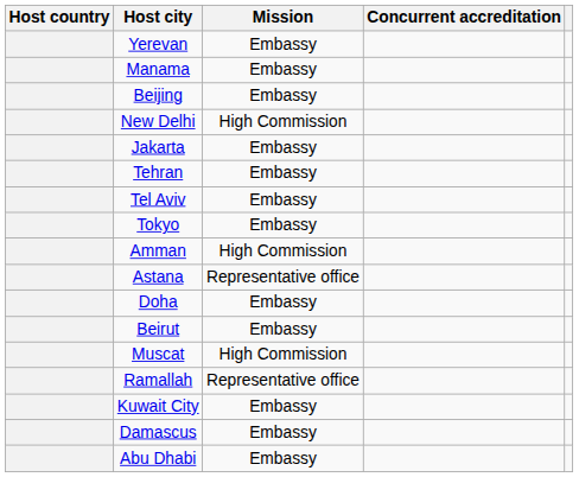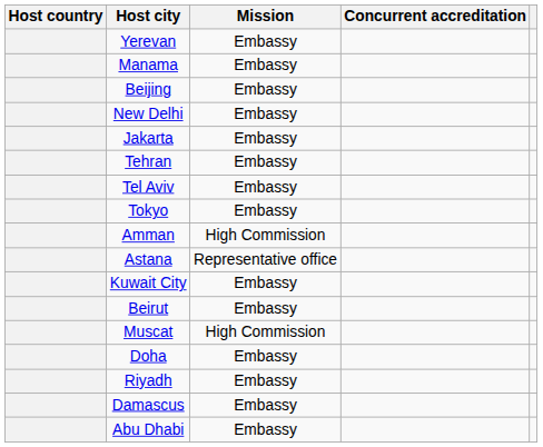 <table class="wikitable plainrowheaders" style="text-align:center;">
 <tr>
 <th scope="col">Host country</th>
 <th scope="col">Host city</th>
 <th scope="col">Mission</th>
 <th scope="col">Concurrent accreditation</th>
 <th scope="col"></th>
 </tr>
 <tr>
 <th scope="row"></th>
 <td><a href='#'>Yerevan</a></td>
 <td>Embassy</td>
 <td></td>
 <td></td>
 </tr>
 <tr>
 <th scope="row"></th>
 <td><a href='#'>Manama</a></td>
 <td>Embassy</td>
 <td></td>
 <td></td>
 </tr>
 <tr>
 <th scope="row"></th>
 <td><a href='#'>Beijing</a></td>
 <td>Embassy</td>
 <td></td>
 <td></td>
 </tr>
 <tr>
 <th scope="row"></th>
 <td><a href='#'>New Delhi</a></td>
-<td>High Commission</td>
+<td>Embassy</td>
 <td></td>
 <td></td>
 </tr>
 <tr>
 <th scope="row"></th>
 <td><a href='#'>Jakarta</a></td>
 <td>Embassy</td>
 <td></td>
 <td></td>
 </tr>
 <tr>
 <th scope="row"></th>
 <td><a href='#'>Tehran</a></td>
 <td>Embassy</td>
 <td></td>
 <td></td>
 </tr>
 <tr>
 <th scope="row"></th>
 <td><a href='#'>Tel Aviv</a></td>
 <td>Embassy</td>
 <td></td>
 <td></td>
 </tr>
 <tr>
 <th scope="row"></th>
 <td><a href='#'>Tokyo</a></td>
 <td>Embassy</td>
 <td></td>
 <td></td>
 </tr>
 <tr>
 <th scope="row"></th>
 <td><a href='#'>Amman</a></td>
 <td>High Commission</td>
 <td></td>
 <td></td>
 </tr>
 <tr>
 <th scope="row"></th>
 <td><a href='#'>Astana</a></td>
 <td>Representative office</td>
 <td></td>
 <td></td>
 </tr>
 <tr>
 <th scope="row"></th>
-<td><a href='#'>Doha</a></td>
+<td><a href='#'>Kuwait City</a></td>
 <td>Embassy</td>
 <td></td>
 <td></td>
 </tr>
 <tr>
 <th scope="row"></th>
 <td><a href='#'>Beirut</a></td>
 <td>Embassy</td>
 <td></td>
 <td></td>
 </tr>
 <tr>
 <th scope="row"></th>
 <td><a href='#'>Muscat</a></td>
 <td>High Commission</td>
 <td></td>
 <td></td>
 </tr>
 <tr>
 <th scope="row"></th>
-<td><a href='#'>Ramallah</a></td>
-<td>Representative office</td>
+<td><a href='#'>Doha</a></td>
+<td>Embassy</td>
 <td></td>
 <td></td>
 </tr>
 <tr>
 <th scope="row"></th>
-<td><a href='#'>Kuwait City</a></td>
+<td><a href='#'>Riyadh</a></td>
 <td>Embassy</td>
 <td></td>
 <td></td>
 </tr>
 <tr>
 <th scope="row"></th>
 <td><a href='#'>Damascus</a></td>
 <td>Embassy</td>
 <td></td>
 <td></td>
 </tr>
 <tr>
 <th scope="row"></th>
 <td><a href='#'>Abu Dhabi</a></td>
 <td>Embassy</td>
 <td></td>
 <td></td>
 </tr>
 </table>
